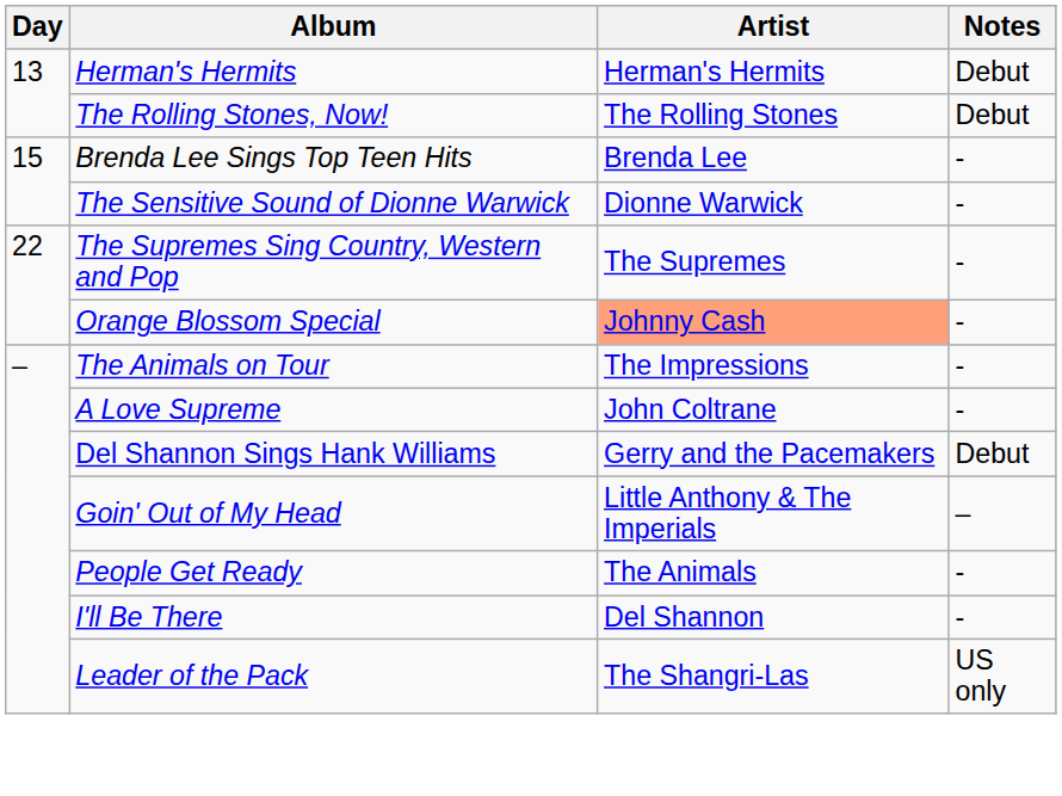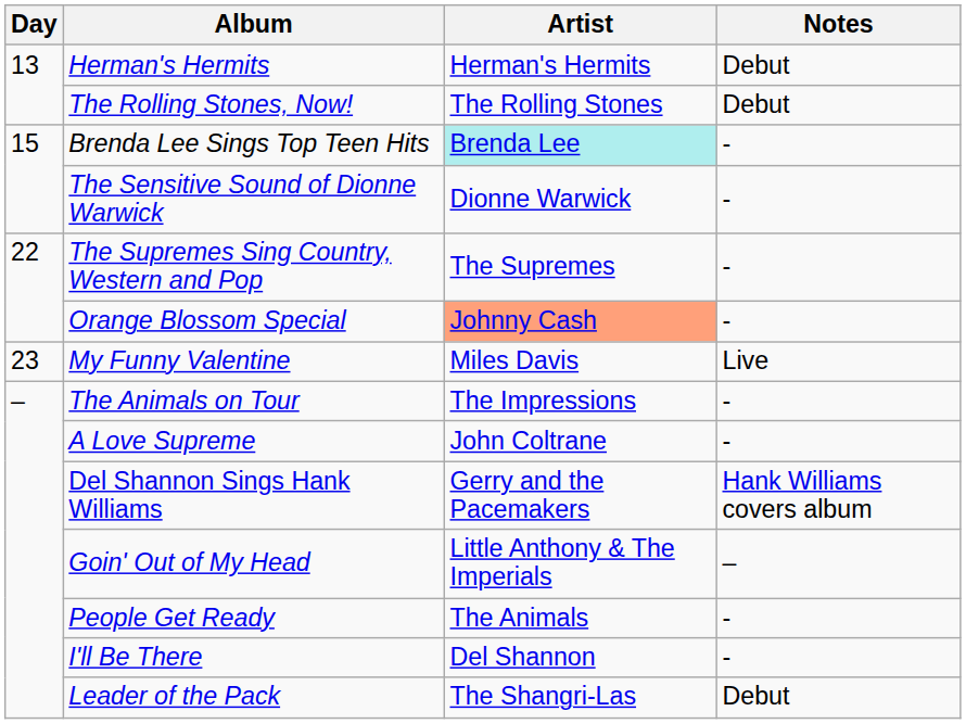 <table class="wikitable">
 <tr>
 <th>Day</th>
 <th>Album</th>
 <th>Artist</th>
 <th>Notes</th>
 </tr>
 <tr>
 <td rowspan="2" valign="top">13</td>
 <td><em><a href='#'>Herman's Hermits</a></em></td>
 <td><a href='#'>Herman's Hermits</a></td>
 <td>Debut</td>
 </tr>
 <tr>
 <td><em><a href='#'>The Rolling Stones, Now!</a></em></td>
 <td><a href='#'>The Rolling Stones</a></td>
 <td>Debut</td>
 </tr>
 <tr>
 <td rowspan="2" valign="top">15</td>
 <td><em>Brenda Lee Sings Top Teen Hits</em></td>
-<td><a href='#'>Brenda Lee</a></td>
+<td style="background: paleturquoise;"><a href='#'>Brenda Lee</a></td>
 <td>-</td>
 </tr>
 <tr>
 <td><em><a href='#'>The Sensitive Sound of Dionne Warwick</a></em></td>
 <td><a href='#'>Dionne Warwick</a></td>
 <td>-</td>
 </tr>
 <tr>
 <td rowspan="2" valign="top">22</td>
 <td><em><a href='#'>The Supremes Sing Country, Western and Pop</a></em></td>
 <td><a href='#'>The Supremes</a></td>
 <td>-</td>
 </tr>
 <tr>
 <td><em><a href='#'>Orange Blossom Special</a></em></td>
 <td style="background: lightsalmon;"><a href='#'>Johnny Cash</a></td>
 <td>-</td>
 </tr>
 <tr>
+<td rowspan="1" valign="top">23</td>
+<td><em><a href='#'>My Funny Valentine</a></em></td>
+<td><a href='#'>Miles Davis</a></td>
+<td>Live</td>
+</tr>
+<tr>
 <td rowspan="7" valign="top">–</td>
 <td><em><a href='#'>The Animals on Tour</a></em></td>
 <td><a href='#'>The Impressions</a></td>
 <td>-</td>
 </tr>
 <tr>
 <td><em><a href='#'>A Love Supreme</a></em></td>
 <td><a href='#'>John Coltrane</a></td>
 <td>-</td>
 </tr>
 <tr>
 <td><a href='#'>Del Shannon Sings Hank Williams</a></td>
 <td><a href='#'>Gerry and the Pacemakers</a></td>
-<td>Debut</td>
+<td><a href='#'>Hank Williams</a> covers album</td>
 </tr>
 <tr>
 <td><em><a href='#'>Goin' Out of My Head</a></em></td>
 <td><a href='#'>Little Anthony & The Imperials</a></td>
 <td>–</td>
 </tr>
 <tr>
 <td><em><a href='#'>People Get Ready</a></em></td>
 <td><a href='#'>The Animals</a></td>
 <td>-</td>
 </tr>
 <tr>
 <td><em><a href='#'>I'll Be There</a></em></td>
 <td><a href='#'>Del Shannon</a></td>
 <td>-</td>
 </tr>
 <tr>
 <td><em><a href='#'>Leader of the Pack</a></em></td>
 <td><a href='#'>The Shangri-Las</a></td>
-<td>US only</td>
+<td>Debut</td>
 </tr>
 </table>
